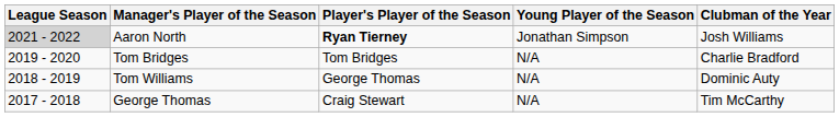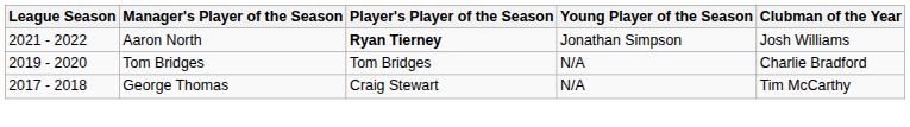 <table class="wikitable" style="text-align: left">
 <tr>
 <th>League Season</th>
 <th>Manager's Player of the Season</th>
 <th>Player's Player of the Season</th>
 <th>Young Player of the Season</th>
 <th>Clubman of the Year</th>
 </tr>
 <tr>
-<td style="background: lightgrey;">2021 - 2022</td>
+<td>2021 - 2022</td>
 <td>Aaron North</td>
 <td><strong>Ryan Tierney</strong></td>
 <td>Jonathan Simpson</td>
 <td>Josh Williams</td>
 </tr>
 <tr>
 <td>2019 - 2020</td>
 <td>Tom Bridges</td>
 <td>Tom Bridges</td>
 <td>N/A</td>
 <td>Charlie Bradford</td>
 </tr>
 <tr>
-<td>2018 - 2019</td>
-<td>Tom Williams</td>
-<td>George Thomas</td>
-<td>N/A</td>
-<td>Dominic Auty</td>
-</tr>
-<tr>
 <td>2017 - 2018</td>
 <td>George Thomas</td>
 <td>Craig Stewart</td>
 <td>N/A</td>
 <td>Tim McCarthy</td>
 </tr>
 </table>
